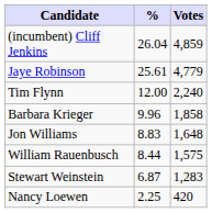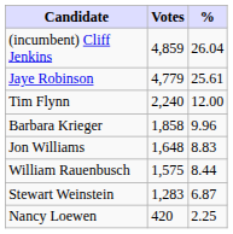 <table class="wikitable">
 <tr>
 <th style="background:#ddf; width:150px;">Candidate</th>
+<th style="background:#ddf;">Votes</th>
 <th style="background:#ddf;">%</th>
-<th style="background:#ddf;">Votes</th>
 </tr>
 <tr>
 <td>(incumbent) <a href='#'>Cliff Jenkins</a></td>
+<td>4,859</td>
 <td>26.04</td>
-<td>4,859</td>
 </tr>
 <tr>
 <td><a href='#'>Jaye Robinson</a></td>
+<td>4,779</td>
 <td>25.61</td>
-<td>4,779</td>
 </tr>
 <tr>
 <td>Tim Flynn</td>
+<td>2,240</td>
 <td>12.00</td>
-<td>2,240</td>
 </tr>
 <tr>
 <td>Barbara Krieger</td>
+<td>1,858</td>
 <td>9.96</td>
-<td>1,858</td>
 </tr>
 <tr>
 <td>Jon Williams</td>
+<td>1,648</td>
 <td>8.83</td>
-<td>1,648</td>
 </tr>
 <tr>
 <td>William Rauenbusch</td>
+<td>1,575</td>
 <td>8.44</td>
-<td>1,575</td>
 </tr>
 <tr>
 <td>Stewart Weinstein</td>
+<td>1,283</td>
 <td>6.87</td>
-<td>1,283</td>
 </tr>
 <tr>
 <td>Nancy Loewen</td>
+<td>420</td>
 <td>2.25</td>
-<td>420</td>
 </tr>
 </table>
